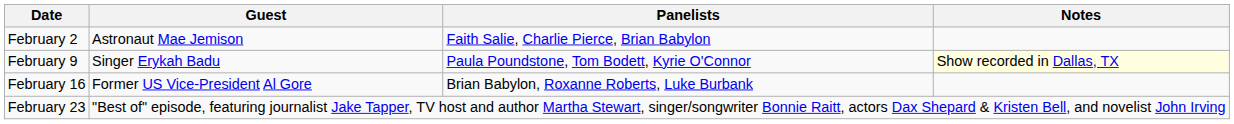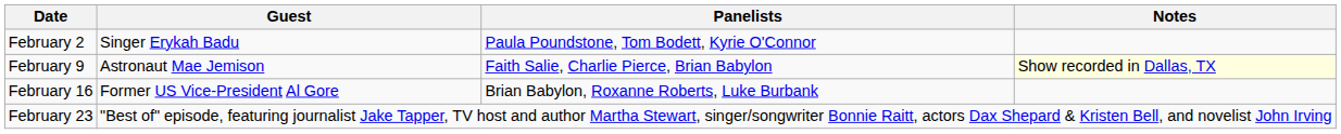 <table class="wikitable">
 <tr>
 <th>Date</th>
 <th>Guest</th>
 <th>Panelists</th>
 <th>Notes</th>
 </tr>
 <tr>
 <td>February 2</td>
-<td>Astronaut <a href='#'>Mae Jemison</a></td>
-<td><a href='#'>Faith Salie</a>, <a href='#'>Charlie Pierce</a>, <a href='#'>Brian Babylon</a></td>
+<td>Singer <a href='#'>Erykah Badu</a></td>
+<td><a href='#'>Paula Poundstone</a>, <a href='#'>Tom Bodett</a>, <a href='#'>Kyrie O'Connor</a></td>
 <td></td>
 </tr>
 <tr>
 <td>February 9</td>
-<td>Singer <a href='#'>Erykah Badu</a></td>
-<td><a href='#'>Paula Poundstone</a>, <a href='#'>Tom Bodett</a>, <a href='#'>Kyrie O'Connor</a></td>
+<td>Astronaut <a href='#'>Mae Jemison</a></td>
+<td><a href='#'>Faith Salie</a>, <a href='#'>Charlie Pierce</a>, <a href='#'>Brian Babylon</a></td>
 <td style="background: lightyellow;">Show recorded in <a href='#'>Dallas, TX</a></td>
 </tr>
 <tr>
 <td>February 16</td>
 <td>Former <a href='#'>US Vice-President</a> <a href='#'>Al Gore</a></td>
 <td>Brian Babylon, <a href='#'>Roxanne Roberts</a>, <a href='#'>Luke Burbank</a></td>
 <td></td>
 </tr>
 <tr>
 <td>February 23</td>
 <td colspan="3">"Best of" episode, featuring journalist <a href='#'>Jake Tapper</a>, TV host and author <a href='#'>Martha Stewart</a>, singer/songwriter <a href='#'>Bonnie Raitt</a>, actors <a href='#'>Dax Shepard</a> & <a href='#'>Kristen Bell</a>, and novelist <a href='#'>John Irving</a></td>
 </tr>
 </table>
